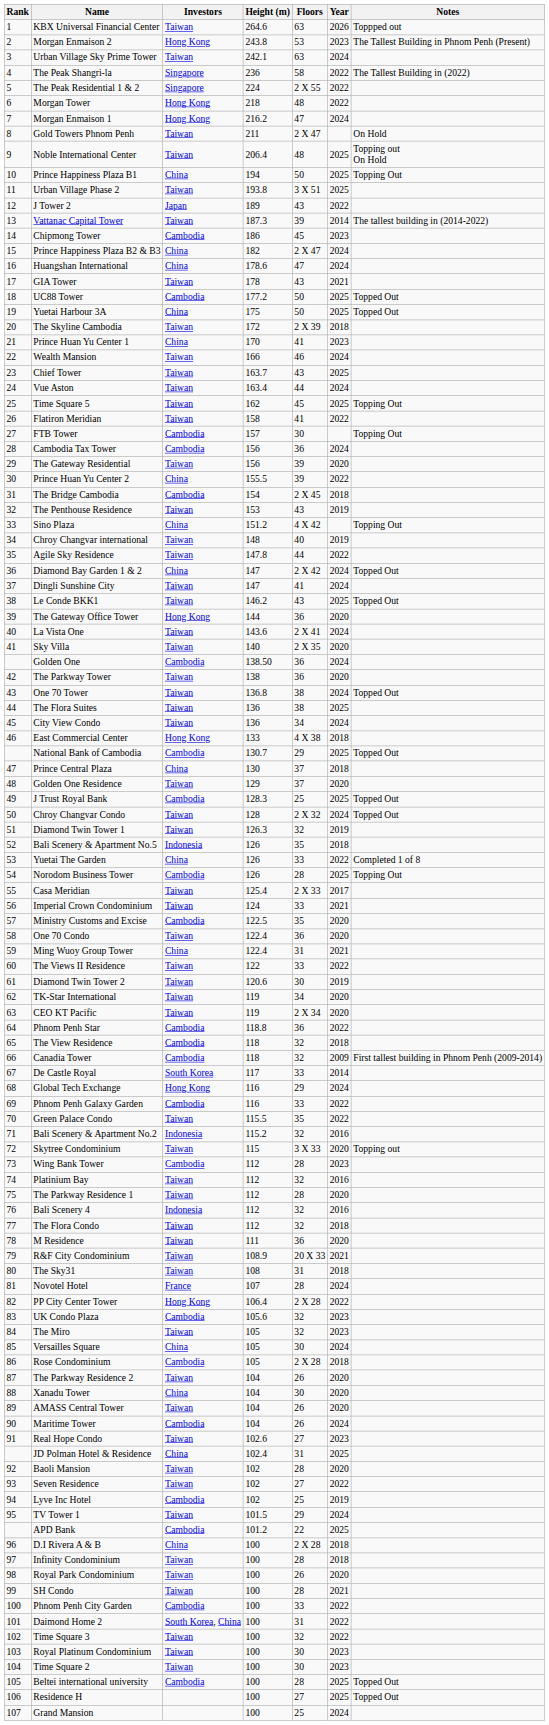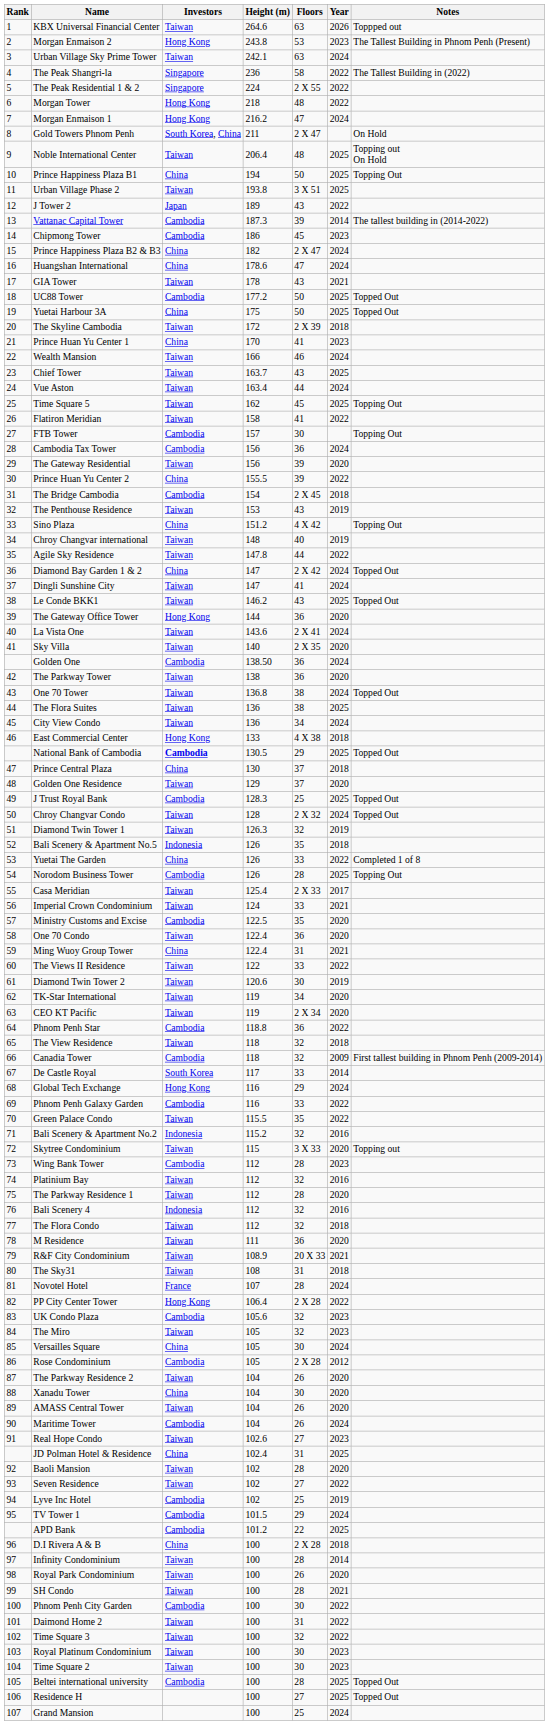 <table class="wikitable sortable">
 <tr>
 <th>Rank</th>
 <th>Name</th>
 <th>Investors</th>
 <th>Height (m)</th>
 <th>Floors</th>
 <th>Year</th>
 <th class="unsortable">Notes</th>
 </tr>
 <tr>
 <td>1</td>
 <td>KBX Universal Financial Center</td>
 <td><a href='#'>Taiwan</a></td>
 <td>264.6</td>
 <td>63</td>
 <td>2026</td>
 <td>Toppped out</td>
 </tr>
 <tr>
 <td>2</td>
 <td>Morgan Enmaison 2</td>
 <td><a href='#'>Hong Kong</a></td>
 <td>243.8</td>
 <td>53</td>
 <td>2023</td>
 <td>The Tallest Building in Phnom Penh (Present)</td>
 </tr>
 <tr>
 <td>3</td>
 <td>Urban Village Sky Prime Tower</td>
 <td><a href='#'>Taiwan</a></td>
 <td>242.1</td>
 <td>63</td>
 <td>2024</td>
 <td></td>
 </tr>
 <tr>
 <td>4</td>
 <td>The Peak Shangri-la </td>
 <td><a href='#'>Singapore</a></td>
 <td>236</td>
 <td>58</td>
 <td>2022</td>
 <td>The Tallest Building in (2022)</td>
 </tr>
 <tr>
 <td>5</td>
 <td>The Peak Residential 1 & 2 </td>
 <td><a href='#'>Singapore</a></td>
 <td>224</td>
 <td>2 X 55</td>
 <td>2022</td>
 <td></td>
 </tr>
 <tr>
 <td>6</td>
 <td>Morgan Tower</td>
 <td><a href='#'>Hong Kong</a></td>
 <td>218</td>
 <td>48</td>
 <td>2022</td>
 <td></td>
 </tr>
 <tr>
 <td>7</td>
 <td>Morgan Enmaison 1</td>
 <td><a href='#'>Hong Kong</a></td>
 <td>216.2</td>
 <td>47</td>
 <td>2024</td>
 <td></td>
 </tr>
 <tr>
 <td>8</td>
 <td>Gold Towers Phnom Penh</td>
-<td><a href='#'>Taiwan</a></td>
+<td><a href='#'>South Korea</a>, <a href='#'>China</a></td>
 <td>211</td>
 <td>2 X 47</td>
 <td></td>
 <td>On Hold</td>
 </tr>
 <tr>
 <td>9</td>
 <td>Noble International Center </td>
 <td><a href='#'>Taiwan</a></td>
 <td>206.4</td>
 <td>48</td>
 <td>2025</td>
 <td>Topping out <br> On Hold</td>
 </tr>
 <tr>
 <td>10</td>
 <td>Prince Happiness Plaza B1</td>
 <td><a href='#'>China</a></td>
 <td>194</td>
 <td>50</td>
 <td>2025</td>
 <td>Topping Out</td>
 </tr>
 <tr>
 <td>11</td>
 <td>Urban Village Phase 2</td>
 <td><a href='#'>Taiwan</a></td>
 <td>193.8</td>
 <td>3 X 51</td>
 <td>2025</td>
 <td></td>
 </tr>
 <tr>
 <td>12</td>
 <td>J Tower 2</td>
 <td><a href='#'>Japan</a></td>
 <td>189</td>
 <td>43</td>
 <td>2022</td>
 <td></td>
 </tr>
 <tr>
 <td>13</td>
 <td><a href='#'>Vattanac Capital Tower</a></td>
-<td><a href='#'>Taiwan</a></td>
+<td><a href='#'>Cambodia</a></td>
 <td>187.3</td>
 <td>39</td>
 <td>2014</td>
 <td>The tallest building in (2014-2022)</td>
 </tr>
 <tr>
 <td>14</td>
 <td>Chipmong Tower</td>
 <td><a href='#'>Cambodia</a></td>
 <td>186</td>
 <td>45</td>
 <td>2023</td>
 <td></td>
 </tr>
 <tr>
 <td>15</td>
 <td>Prince Happiness Plaza B2 & B3</td>
 <td><a href='#'>China</a></td>
 <td>182</td>
 <td>2 X 47</td>
 <td>2024</td>
 <td></td>
 </tr>
 <tr>
 <td>16</td>
 <td>Huangshan International</td>
 <td><a href='#'>China</a></td>
 <td>178.6</td>
 <td>47</td>
 <td>2024</td>
 <td></td>
 </tr>
 <tr>
 <td>17</td>
 <td>GIA Tower </td>
 <td><a href='#'>Taiwan</a></td>
 <td>178</td>
 <td>43</td>
 <td>2021</td>
 <td></td>
 </tr>
 <tr>
 <td>18</td>
 <td>UC88 Tower</td>
 <td><a href='#'>Cambodia</a></td>
 <td>177.2</td>
 <td>50</td>
 <td>2025</td>
 <td>Topped Out</td>
 </tr>
 <tr>
 <td>19</td>
 <td>Yuetai Harbour 3A</td>
 <td><a href='#'>China</a></td>
 <td>175</td>
 <td>50</td>
 <td>2025</td>
 <td>Topped Out</td>
 </tr>
 <tr>
 <td>20</td>
 <td>The Skyline Cambodia</td>
 <td><a href='#'>Taiwan</a></td>
 <td>172</td>
 <td>2 X 39</td>
 <td>2018</td>
 <td></td>
 </tr>
 <tr>
 <td>21</td>
 <td>Prince Huan Yu Center 1</td>
 <td><a href='#'>China</a></td>
 <td>170</td>
 <td>41</td>
 <td>2023</td>
 <td></td>
 </tr>
 <tr>
 <td>22</td>
 <td>Wealth Mansion</td>
 <td><a href='#'>Taiwan</a></td>
 <td>166</td>
 <td>46</td>
 <td>2024</td>
 <td></td>
 </tr>
 <tr>
 <td>23</td>
 <td>Chief Tower</td>
 <td><a href='#'>Taiwan</a></td>
 <td>163.7</td>
 <td>43</td>
 <td>2025</td>
 <td></td>
 </tr>
 <tr>
 <td>24</td>
 <td>Vue Aston</td>
 <td><a href='#'>Taiwan</a></td>
 <td>163.4</td>
 <td>44</td>
 <td>2024</td>
 <td></td>
 </tr>
 <tr>
 <td>25</td>
 <td>Time Square 5</td>
 <td><a href='#'>Taiwan</a></td>
 <td>162</td>
 <td>45</td>
 <td>2025</td>
 <td>Topping Out</td>
 </tr>
 <tr>
 <td>26</td>
 <td>Flatiron Meridian </td>
 <td><a href='#'>Taiwan</a></td>
 <td>158</td>
 <td>41</td>
 <td>2022</td>
 <td></td>
 </tr>
 <tr>
 <td>27</td>
 <td>FTB Tower</td>
 <td><a href='#'>Cambodia</a></td>
 <td>157</td>
 <td>30</td>
 <td></td>
 <td>Topping Out</td>
 </tr>
 <tr>
 <td>28</td>
 <td>Cambodia Tax Tower</td>
 <td><a href='#'>Cambodia</a></td>
 <td>156</td>
 <td>36</td>
 <td>2024</td>
 <td></td>
 </tr>
 <tr>
 <td>29</td>
 <td>The Gateway Residential </td>
 <td><a href='#'>Taiwan</a></td>
 <td>156</td>
 <td>39</td>
 <td>2020</td>
 <td></td>
 </tr>
 <tr>
 <td>30</td>
 <td>Prince Huan Yu Center 2</td>
 <td><a href='#'>China</a></td>
 <td>155.5</td>
 <td>39</td>
 <td>2022</td>
 <td></td>
 </tr>
 <tr>
 <td>31</td>
 <td>The Bridge Cambodia</td>
 <td><a href='#'>Cambodia</a></td>
 <td>154</td>
 <td>2 X 45</td>
 <td>2018</td>
 <td></td>
 </tr>
 <tr>
 <td>32</td>
 <td>The Penthouse Residence</td>
 <td><a href='#'>Taiwan</a></td>
 <td>153</td>
 <td>43</td>
 <td>2019</td>
 <td></td>
 </tr>
 <tr>
 <td>33</td>
 <td>Sino Plaza</td>
 <td><a href='#'>China</a></td>
 <td>151.2</td>
 <td>4 X 42</td>
 <td></td>
 <td>Topping Out</td>
 </tr>
 <tr>
 <td>34</td>
 <td>Chroy Changvar international</td>
 <td><a href='#'>Taiwan</a></td>
 <td>148</td>
 <td>40</td>
 <td>2019</td>
 <td></td>
 </tr>
 <tr>
 <td>35</td>
 <td>Agile Sky Residence </td>
 <td><a href='#'>Taiwan</a></td>
 <td>147.8</td>
 <td>44</td>
 <td>2022</td>
 <td></td>
 </tr>
 <tr>
 <td>36</td>
 <td>Diamond Bay Garden 1 & 2</td>
 <td><a href='#'>China</a></td>
 <td>147</td>
 <td>2 X 42</td>
 <td>2024</td>
 <td>Topped Out</td>
 </tr>
 <tr>
 <td>37</td>
 <td>Dingli Sunshine City </td>
 <td><a href='#'>Taiwan</a></td>
 <td>147</td>
 <td>41</td>
 <td>2024</td>
 <td></td>
 </tr>
 <tr>
 <td>38</td>
 <td>Le Conde BKK1</td>
 <td><a href='#'>Taiwan</a></td>
 <td>146.2</td>
 <td>43</td>
 <td>2025</td>
 <td>Topped Out</td>
 </tr>
 <tr>
 <td>39</td>
 <td>The Gateway Office Tower </td>
 <td><a href='#'>Hong Kong</a></td>
 <td>144</td>
 <td>36</td>
 <td>2020</td>
 <td></td>
 </tr>
 <tr>
 <td>40</td>
 <td>La Vista One</td>
 <td><a href='#'>Taiwan</a></td>
 <td>143.6</td>
 <td>2 X 41</td>
 <td>2024</td>
 <td></td>
 </tr>
 <tr>
 <td>41</td>
 <td>Sky Villa </td>
 <td><a href='#'>Taiwan</a></td>
 <td>140</td>
 <td>2 X 35</td>
 <td>2020</td>
 <td></td>
 </tr>
 <tr>
 <td></td>
 <td>Golden One</td>
 <td><a href='#'>Cambodia</a></td>
 <td>138.50</td>
 <td>36</td>
 <td>2024</td>
 <td></td>
 </tr>
 <tr>
 <td>42</td>
 <td>The Parkway Tower </td>
 <td><a href='#'>Taiwan</a></td>
 <td>138</td>
 <td>36</td>
 <td>2020</td>
 <td></td>
 </tr>
 <tr>
 <td>43</td>
 <td>One 70 Tower</td>
 <td><a href='#'>Taiwan</a></td>
 <td>136.8</td>
 <td>38</td>
 <td>2024</td>
 <td>Topped Out</td>
 </tr>
 <tr>
 <td>44</td>
 <td>The Flora Suites</td>
 <td><a href='#'>Taiwan</a></td>
 <td>136</td>
 <td>38</td>
 <td>2025</td>
 <td></td>
 </tr>
 <tr>
 <td>45</td>
 <td>City View Condo</td>
 <td><a href='#'>Taiwan</a></td>
 <td>136</td>
 <td>34</td>
 <td>2024</td>
 <td></td>
 </tr>
 <tr>
 <td>46</td>
 <td>East Commercial Center </td>
 <td><a href='#'>Hong Kong</a></td>
 <td>133</td>
 <td>4 X 38</td>
 <td>2018</td>
 <td></td>
 </tr>
 <tr>
 <td></td>
 <td>National Bank of Cambodia</td>
-<td><a href='#'>Cambodia</a></td>
-<td>130.7</td>
+<td><strong><a href='#'>Cambodia</a></strong></td>
+<td>130.5</td>
 <td>29</td>
 <td>2025</td>
 <td>Topped Out</td>
 </tr>
 <tr>
 <td>47</td>
 <td>Prince Central Plaza </td>
 <td><a href='#'>China</a></td>
 <td>130</td>
 <td>37</td>
 <td>2018</td>
 <td></td>
 </tr>
 <tr>
 <td>48</td>
 <td>Golden One Residence </td>
 <td><a href='#'>Taiwan</a></td>
 <td>129</td>
 <td>37</td>
 <td>2020</td>
 <td></td>
 </tr>
 <tr>
 <td>49</td>
 <td>J Trust Royal Bank</td>
 <td><a href='#'>Cambodia</a></td>
 <td>128.3</td>
 <td>25</td>
 <td>2025</td>
 <td>Topped Out</td>
 </tr>
 <tr>
 <td>50</td>
 <td>Chroy Changvar Condo</td>
 <td><a href='#'>Taiwan</a></td>
 <td>128</td>
 <td>2 X 32</td>
 <td>2024</td>
 <td>Topped Out</td>
 </tr>
 <tr>
 <td>51</td>
 <td>Diamond Twin Tower 1 </td>
 <td><a href='#'>Taiwan</a></td>
 <td>126.3</td>
 <td>32</td>
 <td>2019</td>
 <td></td>
 </tr>
 <tr>
 <td>52</td>
 <td>Bali Scenery & Apartment No.5 </td>
 <td><a href='#'>Indonesia</a></td>
 <td>126</td>
 <td>35</td>
 <td>2018</td>
 <td></td>
 </tr>
 <tr>
 <td>53</td>
 <td>Yuetai The Garden</td>
 <td><a href='#'>China</a></td>
 <td>126</td>
 <td>33</td>
 <td>2022</td>
 <td>Completed 1 of 8</td>
 </tr>
 <tr>
 <td>54</td>
 <td>Norodom Business Tower</td>
 <td><a href='#'>Cambodia</a></td>
 <td>126</td>
 <td>28</td>
 <td>2025</td>
 <td>Topping Out</td>
 </tr>
 <tr>
 <td>55</td>
 <td>Casa Meridian </td>
 <td><a href='#'>Taiwan</a></td>
 <td>125.4</td>
 <td>2 X 33</td>
 <td>2017</td>
 <td></td>
 </tr>
 <tr>
 <td>56</td>
 <td>Imperial Crown Condominium </td>
 <td><a href='#'>Taiwan</a></td>
 <td>124</td>
 <td>33</td>
 <td>2021</td>
 <td></td>
 </tr>
 <tr>
 <td>57</td>
 <td>Ministry Customs and Excise </td>
 <td><a href='#'>Cambodia</a></td>
 <td>122.5</td>
 <td>35</td>
 <td>2020</td>
 <td></td>
 </tr>
 <tr>
 <td>58</td>
 <td>One 70 Condo</td>
 <td><a href='#'>Taiwan</a></td>
 <td>122.4</td>
 <td>36</td>
 <td>2020</td>
 <td></td>
 </tr>
 <tr>
 <td>59</td>
 <td>Ming Wuoy Group Tower</td>
 <td><a href='#'>China</a></td>
 <td>122.4</td>
 <td>31</td>
 <td>2021</td>
 <td></td>
 </tr>
 <tr>
 <td>60</td>
 <td>The Views II Residence</td>
 <td><a href='#'>Taiwan</a></td>
 <td>122</td>
 <td>33</td>
 <td>2022</td>
 <td></td>
 </tr>
 <tr>
 <td>61</td>
 <td>Diamond Twin Tower 2 </td>
 <td><a href='#'>Taiwan</a></td>
 <td>120.6</td>
 <td>30</td>
 <td>2019</td>
 <td></td>
 </tr>
 <tr>
 <td>62</td>
 <td>TK-Star International</td>
 <td><a href='#'>Taiwan</a></td>
 <td>119</td>
 <td>34</td>
 <td>2020</td>
 <td></td>
 </tr>
 <tr>
 <td>63</td>
 <td>CEO KT Pacific</td>
 <td><a href='#'>Taiwan</a></td>
 <td>119</td>
 <td>2 X 34</td>
 <td>2020</td>
 <td></td>
 </tr>
 <tr>
 <td>64</td>
 <td>Phnom Penh Star</td>
 <td><a href='#'>Cambodia</a></td>
 <td>118.8</td>
 <td>36</td>
 <td>2022</td>
 <td></td>
 </tr>
 <tr>
 <td>65</td>
 <td>The View Residence</td>
-<td><a href='#'>Cambodia</a></td>
+<td><a href='#'>Taiwan</a></td>
 <td>118</td>
 <td>32</td>
 <td>2018</td>
 <td></td>
 </tr>
 <tr>
 <td>66</td>
 <td>Canadia Tower</td>
 <td><a href='#'>Cambodia</a></td>
 <td>118</td>
 <td>32</td>
 <td>2009</td>
 <td>First tallest building in Phnom Penh (2009-2014)</td>
 </tr>
 <tr>
 <td>67</td>
 <td>De Castle Royal</td>
 <td><a href='#'>South Korea</a></td>
 <td>117</td>
 <td>33</td>
 <td>2014</td>
 <td></td>
 </tr>
 <tr>
 <td>68</td>
 <td>Global Tech Exchange</td>
 <td><a href='#'>Hong Kong</a></td>
 <td>116</td>
 <td>29</td>
 <td>2024</td>
 <td></td>
 </tr>
 <tr>
 <td>69</td>
 <td>Phnom Penh Galaxy Garden</td>
 <td><a href='#'>Cambodia</a></td>
 <td>116</td>
 <td>33</td>
 <td>2022</td>
 <td></td>
 </tr>
 <tr>
 <td>70</td>
 <td>Green Palace Condo</td>
 <td><a href='#'>Taiwan</a></td>
 <td>115.5</td>
 <td>35</td>
 <td>2022</td>
 <td></td>
 </tr>
 <tr>
 <td>71</td>
 <td>Bali Scenery & Apartment No.2</td>
 <td><a href='#'>Indonesia</a></td>
 <td>115.2</td>
 <td>32</td>
 <td>2016</td>
 <td></td>
 </tr>
 <tr>
 <td>72</td>
 <td>Skytree Condominium</td>
 <td><a href='#'>Taiwan</a></td>
 <td>115</td>
 <td>3 X 33</td>
 <td>2020</td>
 <td>Topping out</td>
 </tr>
 <tr>
 <td>73</td>
 <td>Wing Bank Tower</td>
 <td><a href='#'>Cambodia</a></td>
 <td>112</td>
 <td>28</td>
 <td>2023</td>
 <td></td>
 </tr>
 <tr>
 <td>74</td>
 <td>Platinium Bay</td>
 <td><a href='#'>Taiwan</a></td>
 <td>112</td>
 <td>32</td>
 <td>2016</td>
 <td></td>
 </tr>
 <tr>
 <td>75</td>
 <td>The Parkway Residence 1</td>
 <td><a href='#'>Taiwan</a></td>
 <td>112</td>
 <td>28</td>
 <td>2020</td>
 <td></td>
 </tr>
 <tr>
 <td>76</td>
 <td>Bali Scenery 4</td>
 <td><a href='#'>Indonesia</a></td>
 <td>112</td>
 <td>32</td>
 <td>2016</td>
 <td></td>
 </tr>
 <tr>
 <td>77</td>
 <td>The Flora Condo</td>
 <td><a href='#'>Taiwan</a></td>
 <td>112</td>
 <td>32</td>
 <td>2018</td>
 <td></td>
 </tr>
 <tr>
 <td>78</td>
 <td>M Residence</td>
 <td><a href='#'>Taiwan</a></td>
 <td>111</td>
 <td>36</td>
 <td>2020</td>
 <td></td>
 </tr>
 <tr>
 <td>79</td>
 <td>R&F City Condominium</td>
 <td><a href='#'>Taiwan</a></td>
 <td>108.9</td>
 <td>20 X 33</td>
 <td>2021</td>
 <td></td>
 </tr>
 <tr>
 <td>80</td>
 <td>The Sky31</td>
 <td><a href='#'>Taiwan</a></td>
 <td>108</td>
 <td>31</td>
 <td>2018</td>
 <td></td>
 </tr>
 <tr>
 <td>81</td>
 <td>Novotel Hotel</td>
 <td><a href='#'>France</a></td>
 <td>107</td>
 <td>28</td>
 <td>2024</td>
 <td></td>
 </tr>
 <tr>
 <td>82</td>
 <td>PP City Center Tower</td>
 <td><a href='#'>Hong Kong</a></td>
 <td>106.4</td>
 <td>2 X 28</td>
 <td>2022</td>
 <td></td>
 </tr>
 <tr>
 <td>83</td>
 <td>UK Condo Plaza</td>
 <td><a href='#'>Cambodia</a></td>
 <td>105.6</td>
 <td>32</td>
 <td>2023</td>
 <td></td>
 </tr>
 <tr>
 <td>84</td>
 <td>The Miro</td>
 <td><a href='#'>Taiwan</a></td>
 <td>105</td>
 <td>32</td>
 <td>2023</td>
 <td></td>
 </tr>
 <tr>
 <td>85</td>
 <td>Versailles Square</td>
 <td><a href='#'>China</a></td>
 <td>105</td>
 <td>30</td>
 <td>2024</td>
 <td></td>
 </tr>
 <tr>
 <td>86</td>
 <td>Rose Condominium</td>
 <td><a href='#'>Cambodia</a></td>
 <td>105</td>
 <td>2 X 28</td>
-<td>2018</td>
+<td>2012</td>
 <td></td>
 </tr>
 <tr>
 <td>87</td>
 <td>The Parkway Residence 2</td>
 <td><a href='#'>Taiwan</a></td>
 <td>104</td>
 <td>26</td>
 <td>2020</td>
 <td></td>
 </tr>
 <tr>
 <td>88</td>
 <td>Xanadu Tower</td>
 <td><a href='#'>China</a></td>
 <td>104</td>
 <td>30</td>
 <td>2020</td>
 <td></td>
 </tr>
 <tr>
 <td>89</td>
 <td>AMASS Central Tower</td>
 <td><a href='#'>Taiwan</a></td>
 <td>104</td>
 <td>26</td>
 <td>2020</td>
 <td></td>
 </tr>
 <tr>
 <td>90</td>
 <td>Maritime Tower</td>
 <td><a href='#'>Cambodia</a></td>
 <td>104</td>
 <td>26</td>
 <td>2024</td>
 <td></td>
 </tr>
 <tr>
 <td>91</td>
 <td>Real Hope Condo</td>
 <td><a href='#'>Taiwan</a></td>
 <td>102.6</td>
 <td>27</td>
 <td>2023</td>
 <td></td>
 </tr>
 <tr>
 <td></td>
 <td>JD Polman Hotel & Residence</td>
 <td><a href='#'>China</a></td>
 <td>102.4</td>
 <td>31</td>
 <td>2025</td>
 <td></td>
 </tr>
 <tr>
 <td>92</td>
 <td>Baoli Mansion</td>
 <td><a href='#'>Taiwan</a></td>
 <td>102</td>
 <td>28</td>
 <td>2020</td>
 <td></td>
 </tr>
 <tr>
 <td>93</td>
 <td>Seven Residence</td>
 <td><a href='#'>Taiwan</a></td>
 <td>102</td>
 <td>27</td>
 <td>2022</td>
 <td></td>
 </tr>
 <tr>
 <td>94</td>
 <td>Lyve Inc Hotel</td>
 <td><a href='#'>Cambodia</a></td>
 <td>102</td>
 <td>25</td>
 <td>2019</td>
 <td></td>
 </tr>
 <tr>
 <td>95</td>
 <td>TV Tower 1</td>
-<td><a href='#'>Taiwan</a></td>
+<td><a href='#'>Cambodia</a></td>
 <td>101.5</td>
 <td>29</td>
 <td>2024</td>
 <td></td>
 </tr>
 <tr>
 <td></td>
 <td>APD Bank</td>
 <td><a href='#'>Cambodia</a></td>
 <td>101.2</td>
 <td>22</td>
 <td>2025</td>
 <td></td>
 </tr>
 <tr>
 <td>96</td>
 <td>D.I Rivera A & B</td>
 <td><a href='#'>China</a></td>
 <td>100</td>
 <td>2 X 28</td>
 <td>2018</td>
 <td></td>
 </tr>
 <tr>
 <td>97</td>
 <td>Infinity Condominium</td>
 <td><a href='#'>Taiwan</a></td>
 <td>100</td>
 <td>28</td>
-<td>2018</td>
+<td>2014</td>
 <td></td>
 </tr>
 <tr>
 <td>98</td>
 <td>Royal Park Condominium</td>
 <td><a href='#'>Taiwan</a></td>
 <td>100</td>
 <td>26</td>
 <td>2020</td>
 <td></td>
 </tr>
 <tr>
 <td>99</td>
 <td>SH Condo</td>
 <td><a href='#'>Taiwan</a></td>
 <td>100</td>
 <td>28</td>
 <td>2021</td>
 <td></td>
 </tr>
 <tr>
 <td>100</td>
 <td>Phnom Penh City Garden</td>
 <td><a href='#'>Cambodia</a></td>
 <td>100</td>
-<td>33</td>
+<td>30</td>
 <td>2022</td>
 <td></td>
 </tr>
 <tr>
 <td>101</td>
 <td>Daimond Home 2</td>
-<td><a href='#'>South Korea</a>, <a href='#'>China</a></td>
+<td><a href='#'>Taiwan</a></td>
 <td>100</td>
 <td>31</td>
 <td>2022</td>
 <td></td>
 </tr>
 <tr>
 <td>102</td>
 <td>Time Square 3</td>
 <td><a href='#'>Taiwan</a></td>
 <td>100</td>
 <td>32</td>
 <td>2022</td>
 <td></td>
 </tr>
 <tr>
 <td>103</td>
 <td>Royal Platinum Condominium</td>
 <td><a href='#'>Taiwan</a></td>
 <td>100</td>
 <td>30</td>
 <td>2023</td>
 <td></td>
 </tr>
 <tr>
 <td>104</td>
 <td>Time Square 2</td>
 <td><a href='#'>Taiwan</a></td>
 <td>100</td>
 <td>30</td>
 <td>2023</td>
 <td></td>
 </tr>
 <tr>
 <td>105</td>
 <td>Beltei international university</td>
 <td><a href='#'>Cambodia</a></td>
 <td>100</td>
 <td>28</td>
 <td>2025</td>
 <td>Topped Out</td>
 </tr>
 <tr>
 <td>106</td>
 <td>Residence H</td>
 <td></td>
 <td>100</td>
 <td>27</td>
 <td>2025</td>
 <td>Topped Out</td>
 </tr>
 <tr>
 <td>107</td>
 <td>Grand Mansion</td>
 <td></td>
 <td>100</td>
 <td>25</td>
 <td>2024</td>
 <td></td>
 </tr>
 </table>
